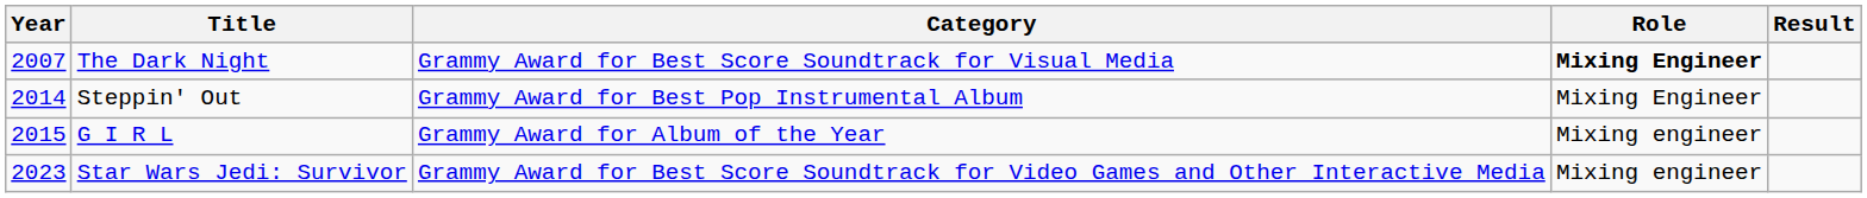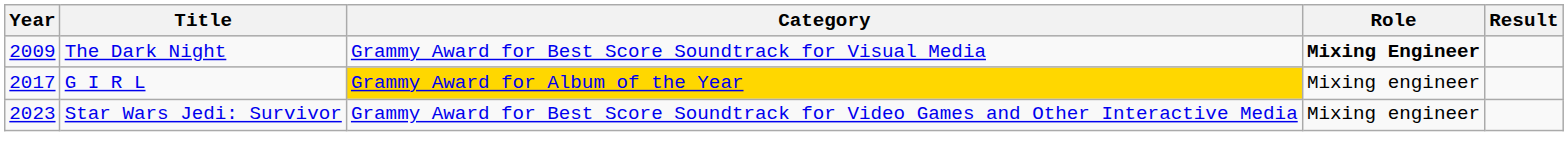 <table class="wikitable sortable">
 <tr>
 <th>Year</th>
 <th>Title</th>
 <th>Category</th>
 <th>Role</th>
 <th>Result</th>
 </tr>
 <tr>
-<td><a href='#'>2007</a></td>
+<td><a href='#'>2009</a></td>
 <td><a href='#'>The Dark Night</a></td>
 <td><a href='#'>Grammy Award for Best Score Soundtrack for Visual Media</a></td>
 <td><strong>Mixing Engineer</strong></td>
 <td></td>
 </tr>
 <tr>
-<td><a href='#'>2014</a></td>
-<td>Steppin' Out</td>
-<td><a href='#'>Grammy Award for Best Pop Instrumental Album</a></td>
-<td>Mixing Engineer</td>
-<td></td>
-</tr>
-<tr>
-<td><a href='#'>2015</a></td>
+<td><a href='#'>2017</a></td>
 <td><a href='#'>G I R L</a></td>
-<td><a href='#'>Grammy Award for Album of the Year</a></td>
+<td style="background: gold;"><a href='#'>Grammy Award for Album of the Year</a></td>
 <td>Mixing engineer</td>
 <td></td>
 </tr>
 <tr>
 <td><a href='#'>2023</a></td>
 <td><a href='#'>Star Wars Jedi: Survivor</a></td>
 <td><a href='#'>Grammy Award for Best Score Soundtrack for Video Games and Other Interactive Media</a></td>
 <td>Mixing engineer</td>
 <td></td>
 </tr>
 </table>
